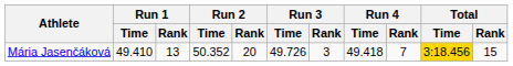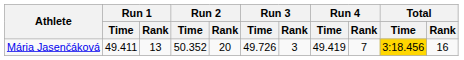 <table class="wikitable" border="1" style="font-size:90%">
 <tr>
 <th rowspan="2">Athlete</th>
 <th colspan="2">Run 1</th>
 <th colspan="2">Run 2</th>
 <th colspan="2">Run 3</th>
 <th colspan="2">Run 4</th>
 <th colspan="2">Total</th>
 </tr>
 <tr>
 <th>Time</th>
 <th>Rank</th>
 <th>Time</th>
 <th>Rank</th>
 <th>Time</th>
 <th>Rank</th>
 <th>Time</th>
 <th>Rank</th>
 <th>Time</th>
 <th>Rank</th>
 </tr>
 <tr>
 <td><a href='#'>Mária Jasenčáková</a></td>
-<td align="center">49.410</td>
+<td align="center">49.411</td>
 <td align="center">13</td>
 <td align="center">50.352</td>
 <td align="center">20</td>
 <td align="center">49.726</td>
 <td align="center">3</td>
-<td align="center">49.418</td>
+<td align="center">49.419</td>
 <td align="center">7</td>
 <td align="center" style="background: gold;">3:18.456</td>
-<td align="center">15</td>
+<td align="center">16</td>
 </tr>
 </table>
